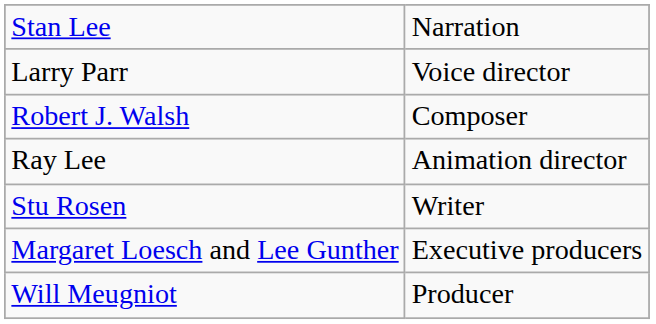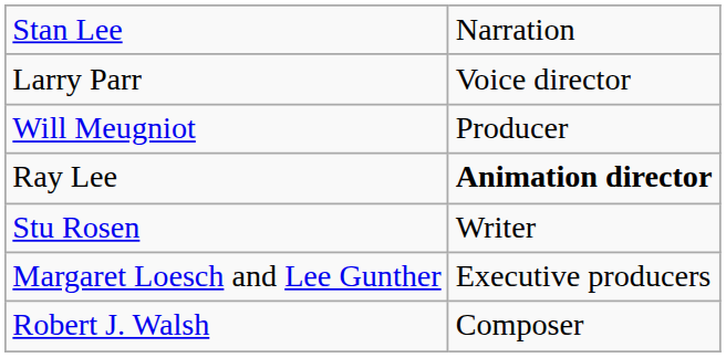 <table class="wikitable">
 <tr>
 <td><a href='#'>Stan Lee</a></td>
 <td>Narration</td>
 </tr>
 <tr>
 <td>Larry Parr</td>
 <td>Voice director</td>
 </tr>
 <tr>
-<td><a href='#'>Robert J. Walsh</a></td>
-<td>Composer</td>
+<td><a href='#'>Will Meugniot</a></td>
+<td>Producer</td>
 </tr>
 <tr>
 <td>Ray Lee</td>
-<td>Animation director</td>
+<td><strong>Animation director</strong></td>
 </tr>
 <tr>
 <td><a href='#'>Stu Rosen</a></td>
 <td>Writer</td>
 </tr>
 <tr>
 <td><a href='#'>Margaret Loesch</a> and <a href='#'>Lee Gunther</a></td>
 <td>Executive producers</td>
 </tr>
 <tr>
-<td><a href='#'>Will Meugniot</a></td>
-<td>Producer</td>
+<td><a href='#'>Robert J. Walsh</a></td>
+<td>Composer</td>
 </tr>
 </table>
